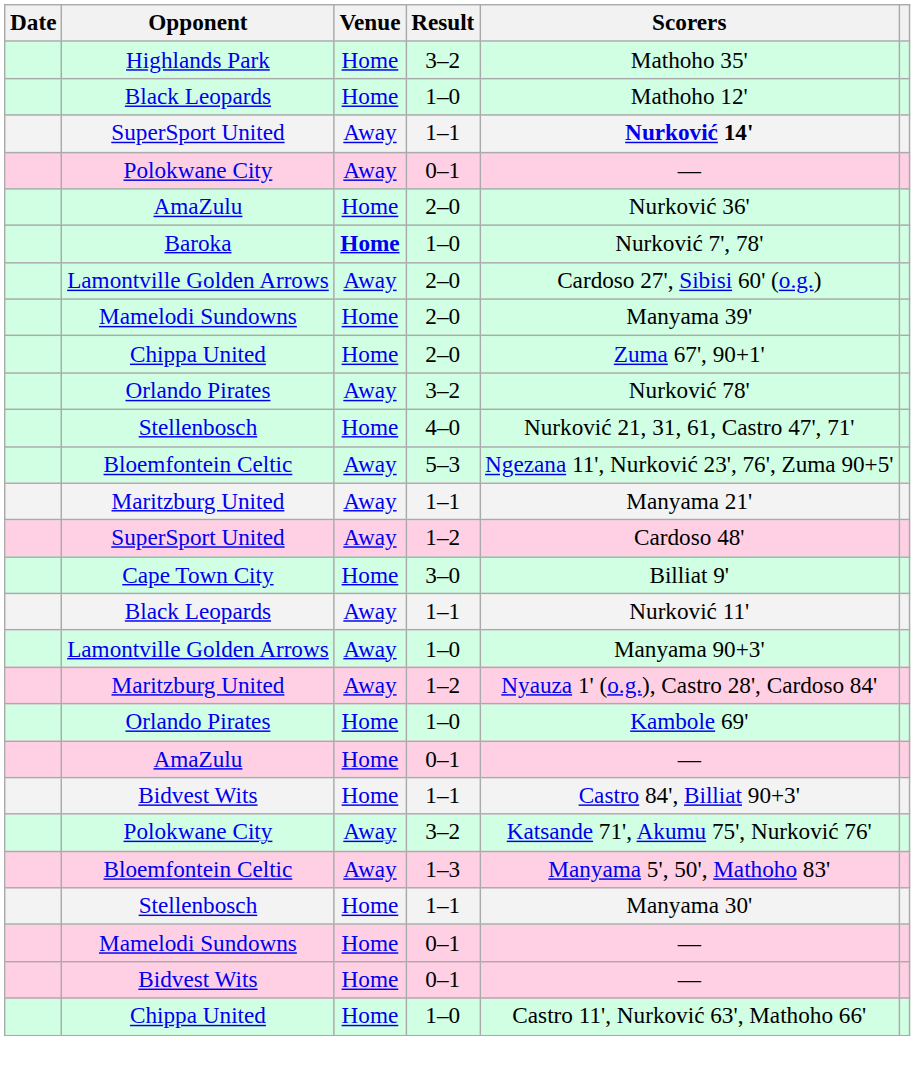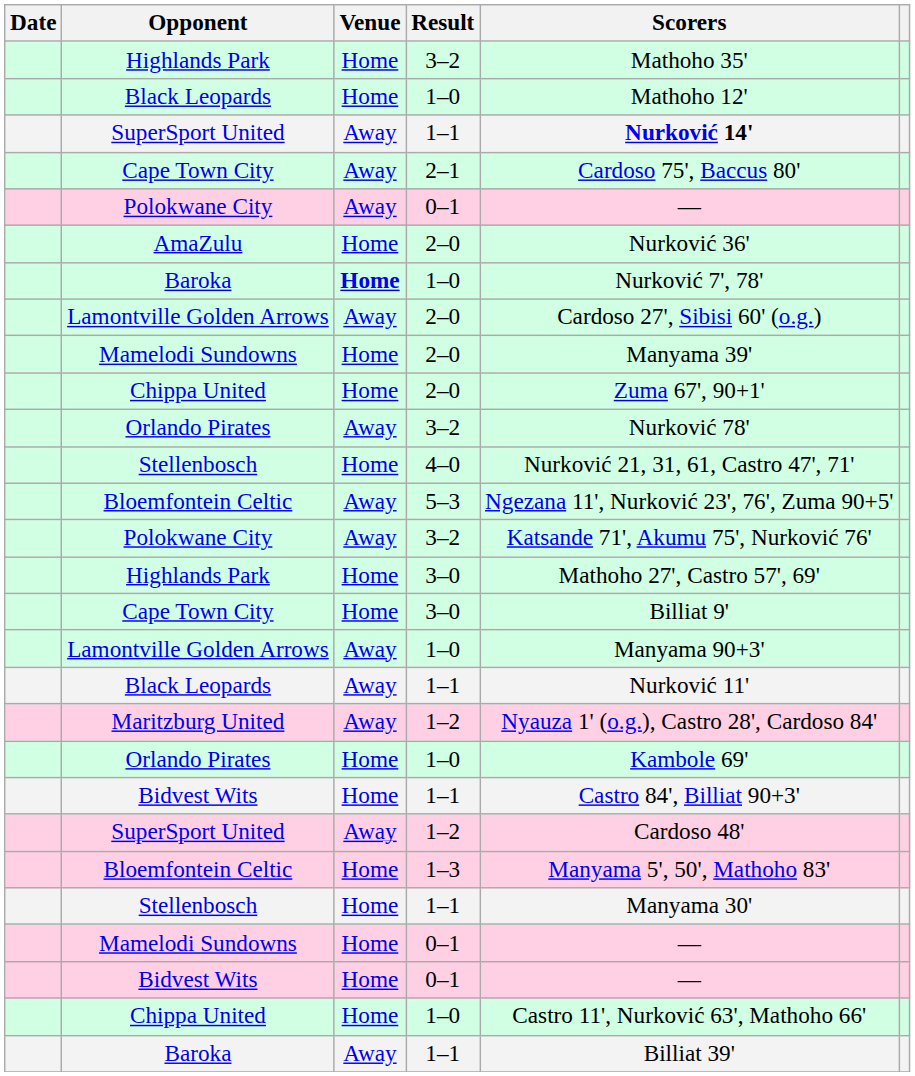 <table class="wikitable sortable" style="text-align:center;">
 <tr>
 <th>Date</th>
 <th>Opponent</th>
 <th>Venue</th>
 <th>Result</th>
 <th class=unsortable>Scorers</th>
 <th></th>
 </tr>
 <tr style="background-color: #d0ffe3;">
 <td></td>
 <td><a href='#'>Highlands Park</a></td>
 <td><a href='#'>Home</a></td>
 <td>3–2</td>
 <td>Mathoho 35'</td>
 <td></td>
 </tr>
 <tr style="background-color: #d0ffe3;">
 <td></td>
 <td><a href='#'>Black Leopards</a></td>
 <td><a href='#'>Home</a></td>
 <td>1–0</td>
 <td>Mathoho 12'</td>
 <td></td>
 </tr>
 <tr style="background-color: #f3f3f3;">
 <td></td>
 <td><a href='#'>SuperSport United</a></td>
 <td><a href='#'>Away</a></td>
 <td>1–1</td>
 <td><strong><a href='#'>Nurković</a> 14'</strong></td>
+<td></td>
+</tr>
+<tr style="background-color: #d0ffe3;">
+<td></td>
+<td><a href='#'>Cape Town City</a></td>
+<td><a href='#'>Away</a></td>
+<td>2–1</td>
+<td><a href='#'>Cardoso</a> 75', <a href='#'>Baccus</a> 80'</td>
 <td></td>
 </tr>
 <tr style="background-color: #ffd0e3;">
 <td></td>
 <td><a href='#'>Polokwane City</a></td>
 <td><a href='#'>Away</a></td>
 <td>0–1</td>
 <td>—</td>
 <td></td>
 </tr>
 <tr style="background-color: #d0ffe3;">
 <td></td>
 <td><a href='#'>AmaZulu</a></td>
 <td><a href='#'>Home</a></td>
 <td>2–0</td>
 <td>Nurković 36'</td>
 <td></td>
 </tr>
 <tr style="background-color: #d0ffe3;">
 <td></td>
 <td><a href='#'>Baroka</a></td>
 <td><strong><a href='#'>Home</a></strong></td>
 <td>1–0</td>
 <td>Nurković 7', 78'</td>
 <td></td>
 </tr>
 <tr style="background-color: #d0ffe3;">
 <td></td>
 <td><a href='#'>Lamontville Golden Arrows</a></td>
 <td><a href='#'>Away</a></td>
 <td>2–0</td>
 <td>Cardoso 27', <a href='#'>Sibisi</a> 60' (<a href='#'>o.g.</a>)</td>
 <td></td>
 </tr>
 <tr style="background-color: #d0ffe3;">
 <td></td>
 <td><a href='#'>Mamelodi Sundowns</a></td>
 <td><a href='#'>Home</a></td>
 <td>2–0</td>
 <td>Manyama 39'</td>
 <td></td>
 </tr>
 <tr style="background-color: #d0ffe3;">
 <td></td>
 <td><a href='#'>Chippa United</a></td>
 <td><a href='#'>Home</a></td>
 <td>2–0</td>
 <td><a href='#'>Zuma</a> 67', 90+1'</td>
 <td></td>
 </tr>
 <tr style="background-color: #d0ffe3;">
 <td></td>
 <td><a href='#'>Orlando Pirates</a></td>
 <td><a href='#'>Away</a></td>
 <td>3–2</td>
 <td>Nurković 78'</td>
 <td></td>
 </tr>
 <tr style="background-color: #d0ffe3;">
 <td></td>
 <td><a href='#'>Stellenbosch</a></td>
 <td><a href='#'>Home</a></td>
 <td>4–0</td>
 <td>Nurković 21, 31, 61, Castro 47', 71'</td>
 <td></td>
 </tr>
 <tr style="background-color: #d0ffe3;">
 <td></td>
 <td><a href='#'>Bloemfontein Celtic</a></td>
 <td><a href='#'>Away</a></td>
 <td>5–3</td>
 <td><a href='#'>Ngezana</a> 11', Nurković 23', 76', Zuma 90+5'</td>
 <td></td>
 </tr>
-<tr style="background-color: #f3f3f3;">
+<tr style="background-color: #d0ffe3;">
 <td></td>
-<td><a href='#'>Maritzburg United</a></td>
+<td><a href='#'>Polokwane City</a></td>
 <td><a href='#'>Away</a></td>
-<td>1–1</td>
-<td>Manyama 21'</td>
+<td>3–2</td>
+<td><a href='#'>Katsande</a> 71', <a href='#'>Akumu</a> 75', Nurković 76'</td>
 <td></td>
 </tr>
-<tr style="background-color: #ffd0e3;">
+<tr style="background-color: #d0ffe3;">
 <td></td>
-<td><a href='#'>SuperSport United</a></td>
-<td><a href='#'>Away</a></td>
-<td>1–2</td>
-<td>Cardoso 48'</td>
+<td><a href='#'>Highlands Park</a></td>
+<td><a href='#'>Home</a></td>
+<td>3–0</td>
+<td>Mathoho 27', Castro 57', 69'</td>
 <td></td>
 </tr>
 <tr style="background-color: #d0ffe3;">
 <td></td>
 <td><a href='#'>Cape Town City</a></td>
 <td><a href='#'>Home</a></td>
 <td>3–0</td>
 <td>Billiat 9'</td>
 <td></td>
 </tr>
+<tr style="background-color: #d0ffe3;">
+<td></td>
+<td><a href='#'>Lamontville Golden Arrows</a></td>
+<td><a href='#'>Away</a></td>
+<td>1–0</td>
+<td>Manyama 90+3'</td>
+<td></td>
+</tr>
 <tr style="background-color: #f3f3f3;">
 <td></td>
 <td><a href='#'>Black Leopards</a></td>
 <td><a href='#'>Away</a></td>
 <td>1–1</td>
 <td>Nurković 11'</td>
-<td></td>
-</tr>
-<tr style="background-color: #d0ffe3;">
-<td></td>
-<td><a href='#'>Lamontville Golden Arrows</a></td>
-<td><a href='#'>Away</a></td>
-<td>1–0</td>
-<td>Manyama 90+3'</td>
 <td></td>
 </tr>
 <tr style="background-color: #ffd0e3;">
 <td></td>
 <td><a href='#'>Maritzburg United</a></td>
 <td><a href='#'>Away</a></td>
 <td>1–2</td>
 <td><a href='#'>Nyauza</a> 1' (<a href='#'>o.g.</a>), Castro 28', Cardoso 84'</td>
 <td></td>
 </tr>
 <tr style="background-color: #d0ffe3;">
 <td></td>
 <td><a href='#'>Orlando Pirates</a></td>
 <td><a href='#'>Home</a></td>
 <td>1–0</td>
 <td><a href='#'>Kambole</a> 69'</td>
 <td></td>
 </tr>
-<tr style="background-color: #ffd0e3;">
-<td></td>
-<td><a href='#'>AmaZulu</a></td>
-<td><a href='#'>Home</a></td>
-<td>0–1</td>
-<td>—</td>
-<td></td>
-</tr>
 <tr style="background-color: #f3f3f3;">
 <td></td>
 <td><a href='#'>Bidvest Wits</a></td>
 <td><a href='#'>Home</a></td>
 <td>1–1</td>
 <td><a href='#'>Castro</a> 84', <a href='#'>Billiat</a> 90+3'</td>
 <td></td>
 </tr>
-<tr style="background-color: #d0ffe3;">
+<tr style="background-color: #ffd0e3;">
 <td></td>
-<td><a href='#'>Polokwane City</a></td>
+<td><a href='#'>SuperSport United</a></td>
 <td><a href='#'>Away</a></td>
-<td>3–2</td>
-<td><a href='#'>Katsande</a> 71', <a href='#'>Akumu</a> 75', Nurković 76'</td>
+<td>1–2</td>
+<td>Cardoso 48'</td>
 <td></td>
 </tr>
 <tr style="background-color: #ffd0e3;">
 <td></td>
 <td><a href='#'>Bloemfontein Celtic</a></td>
-<td><a href='#'>Away</a></td>
+<td><a href='#'>Home</a></td>
 <td>1–3</td>
 <td><a href='#'>Manyama</a> 5', 50', <a href='#'>Mathoho</a> 83'</td>
 <td></td>
 </tr>
 <tr style="background-color: #f3f3f3;">
 <td></td>
 <td><a href='#'>Stellenbosch</a></td>
 <td><a href='#'>Home</a></td>
 <td>1–1</td>
 <td>Manyama 30'</td>
 <td></td>
 </tr>
 <tr style="background-color: #ffd0e3;">
 <td></td>
 <td><a href='#'>Mamelodi Sundowns</a></td>
 <td><a href='#'>Home</a></td>
 <td>0–1</td>
 <td>—</td>
 <td></td>
 </tr>
 <tr style="background-color: #ffd0e3;">
 <td></td>
 <td><a href='#'>Bidvest Wits</a></td>
 <td><a href='#'>Home</a></td>
 <td>0–1</td>
 <td>—</td>
 <td></td>
 </tr>
 <tr style="background-color: #d0ffe3;">
 <td></td>
 <td><a href='#'>Chippa United</a></td>
 <td><a href='#'>Home</a></td>
 <td>1–0</td>
 <td>Castro 11', Nurković 63', Mathoho 66'</td>
 <td></td>
 </tr>
+<tr style="background-color: #f3f3f3;">
+<td></td>
+<td><a href='#'>Baroka</a></td>
+<td><a href='#'>Away</a></td>
+<td>1–1</td>
+<td>Billiat 39'</td>
+<td></td>
+</tr>
 </table>
